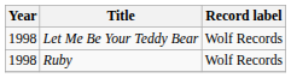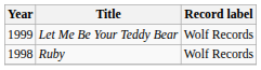 <table class="wikitable sortable">
 <tr>
 <th>Year</th>
 <th>Title</th>
 <th>Record label</th>
 </tr>
 <tr>
-<td>1998</td>
+<td>1999</td>
 <td><em>Let Me Be Your Teddy Bear</em></td>
 <td align="center">Wolf Records</td>
 </tr>
 <tr>
 <td>1998</td>
 <td><em>Ruby</em></td>
 <td align="center">Wolf Records</td>
 </tr>
 <tr>
 </tr>
 </table>
